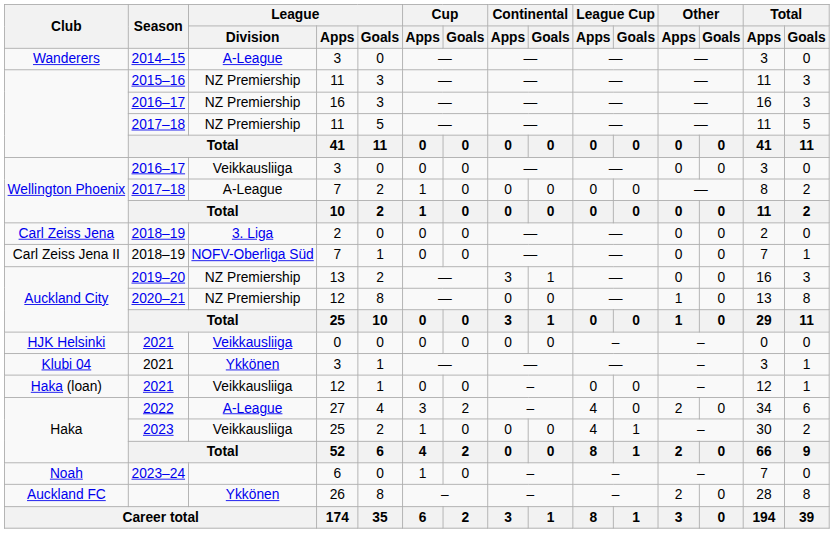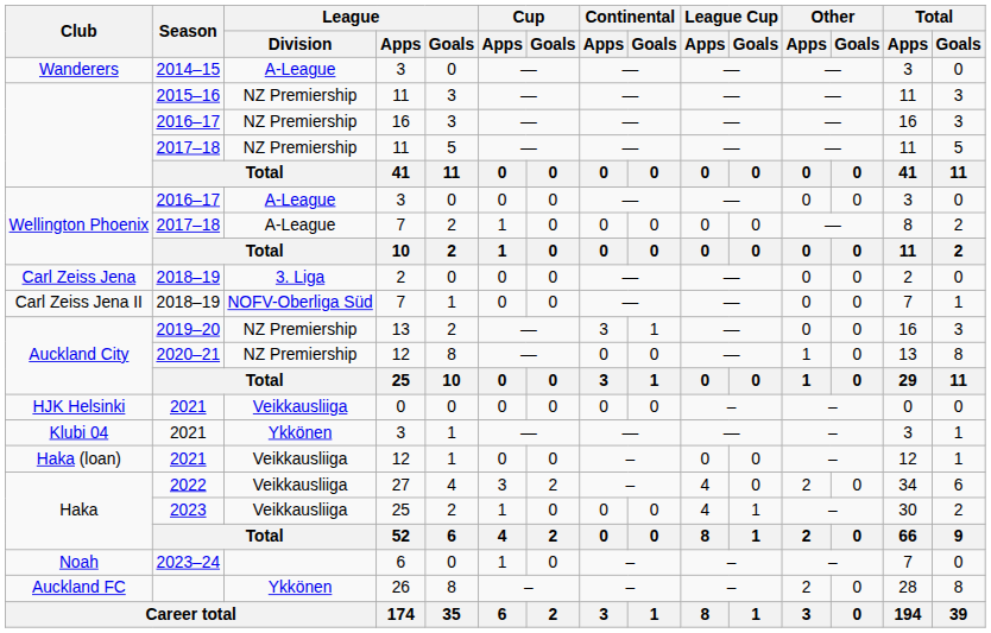 <table class="wikitable" style="text-align:center">
 <tr>
 <th rowspan="2">Club</th>
 <th rowspan="2">Season</th>
 <th colspan="3">League</th>
 <th colspan="2">Cup</th>
 <th colspan="2">Continental</th>
 <th colspan="2">League Cup</th>
 <th colspan="2">Other</th>
 <th colspan="2">Total</th>
 </tr>
 <tr>
 <th>Division</th>
 <th>Apps</th>
 <th>Goals</th>
 <th>Apps</th>
 <th>Goals</th>
 <th>Apps</th>
 <th>Goals</th>
 <th>Apps</th>
 <th>Goals</th>
 <th>Apps</th>
 <th>Goals</th>
 <th>Apps</th>
 <th>Goals</th>
 </tr>
 <tr>
 <td><a href='#'>Wanderers</a></td>
 <td><a href='#'>2014–15</a></td>
 <td><a href='#'>A-League</a></td>
 <td>3</td>
 <td>0</td>
 <td colspan=2>—</td>
 <td colspan=2>—</td>
 <td colspan=2>—</td>
 <td colspan=2>—</td>
 <td>3</td>
 <td>0</td>
 </tr>
 <tr>
 <td rowspan="4"></td>
 <td><a href='#'>2015–16</a></td>
 <td>NZ Premiership</td>
 <td>11</td>
 <td>3</td>
 <td colspan=2>—</td>
 <td colspan=2>—</td>
 <td colspan=2>—</td>
 <td colspan=2>—</td>
 <td>11</td>
 <td>3</td>
 </tr>
 <tr>
 <td><a href='#'>2016–17</a></td>
 <td>NZ Premiership</td>
 <td>16</td>
 <td>3</td>
 <td colspan=2>—</td>
 <td colspan=2>—</td>
 <td colspan=2>—</td>
 <td colspan=2>—</td>
 <td>16</td>
 <td>3</td>
 </tr>
 <tr>
 <td><a href='#'>2017–18</a></td>
 <td>NZ Premiership</td>
 <td>11</td>
 <td>5</td>
 <td colspan=2>—</td>
 <td colspan=2>—</td>
 <td colspan=2>—</td>
 <td colspan=2>—</td>
 <td>11</td>
 <td>5</td>
 </tr>
 <tr>
 <th colspan="2">Total</th>
 <th>41</th>
 <th>11</th>
 <th>0</th>
 <th>0</th>
 <th>0</th>
 <th>0</th>
 <th>0</th>
 <th>0</th>
 <th>0</th>
 <th>0</th>
 <th>41</th>
 <th>11</th>
 </tr>
 <tr>
 <td rowspan="3"><a href='#'>Wellington Phoenix</a></td>
 <td><a href='#'>2016–17</a></td>
-<td>Veikkausliiga</td>
+<td><a href='#'>A-League</a></td>
 <td>3</td>
 <td>0</td>
 <td>0</td>
 <td>0</td>
 <td colspan=2>—</td>
 <td colspan=2>—</td>
 <td>0</td>
 <td>0</td>
 <td>3</td>
 <td>0</td>
 </tr>
 <tr>
 <td><a href='#'>2017–18</a></td>
 <td>A-League</td>
 <td>7</td>
 <td>2</td>
 <td>1</td>
 <td>0</td>
 <td>0</td>
 <td>0</td>
 <td>0</td>
 <td>0</td>
 <td colspan=2>—</td>
 <td>8</td>
 <td>2</td>
 </tr>
 <tr>
 <th colspan="2">Total</th>
 <th>10</th>
 <th>2</th>
 <th>1</th>
 <th>0</th>
 <th>0</th>
 <th>0</th>
 <th>0</th>
 <th>0</th>
 <th>0</th>
 <th>0</th>
 <th>11</th>
 <th>2</th>
 </tr>
 <tr>
 <td><a href='#'>Carl Zeiss Jena</a></td>
 <td><a href='#'>2018–19</a></td>
 <td><a href='#'>3. Liga</a></td>
 <td>2</td>
 <td>0</td>
 <td>0</td>
 <td>0</td>
 <td colspan=2>—</td>
 <td colspan=2>—</td>
 <td>0</td>
 <td>0</td>
 <td>2</td>
 <td>0</td>
 </tr>
 <tr>
 <td>Carl Zeiss Jena II</td>
 <td>2018–19</td>
 <td><a href='#'>NOFV-Oberliga Süd</a></td>
 <td>7</td>
 <td>1</td>
 <td>0</td>
 <td>0</td>
 <td colspan=2>—</td>
 <td colspan=2>—</td>
 <td>0</td>
 <td>0</td>
 <td>7</td>
 <td>1</td>
 </tr>
 <tr>
 <td rowspan="3"><a href='#'>Auckland City</a></td>
 <td><a href='#'>2019–20</a></td>
 <td>NZ Premiership</td>
 <td>13</td>
 <td>2</td>
 <td colspan=2>—</td>
 <td>3</td>
 <td>1</td>
 <td colspan=2>—</td>
 <td>0</td>
 <td>0</td>
 <td>16</td>
 <td>3</td>
 </tr>
 <tr>
 <td><a href='#'>2020–21</a></td>
 <td>NZ Premiership</td>
 <td>12</td>
 <td>8</td>
 <td colspan=2>—</td>
 <td>0</td>
 <td>0</td>
 <td colspan=2>—</td>
 <td>1</td>
 <td>0</td>
 <td>13</td>
 <td>8</td>
 </tr>
 <tr>
 <th colspan="2">Total</th>
 <th>25</th>
 <th>10</th>
 <th>0</th>
 <th>0</th>
 <th>3</th>
 <th>1</th>
 <th>0</th>
 <th>0</th>
 <th>1</th>
 <th>0</th>
 <th>29</th>
 <th>11</th>
 </tr>
 <tr>
 <td><a href='#'>HJK Helsinki</a></td>
 <td><a href='#'>2021</a></td>
 <td><a href='#'>Veikkausliiga</a></td>
 <td>0</td>
 <td>0</td>
 <td>0</td>
 <td>0</td>
 <td>0</td>
 <td>0</td>
 <td colspan=2>–</td>
 <td colspan=2>–</td>
 <td>0</td>
 <td>0</td>
 </tr>
 <tr>
 <td><a href='#'>Klubi 04</a></td>
 <td>2021</td>
 <td><a href='#'>Ykkönen</a></td>
 <td>3</td>
 <td>1</td>
 <td colspan=2>—</td>
 <td colspan=2>—</td>
 <td colspan=2>—</td>
 <td colspan=2>–</td>
 <td>3</td>
 <td>1</td>
 </tr>
 <tr>
 <td><a href='#'>Haka</a> (loan)</td>
 <td><a href='#'>2021</a></td>
 <td>Veikkausliiga</td>
 <td>12</td>
 <td>1</td>
 <td>0</td>
 <td>0</td>
 <td colspan=2>–</td>
 <td>0</td>
 <td>0</td>
 <td colspan=2>–</td>
 <td>12</td>
 <td>1</td>
 </tr>
 <tr>
 <td rowspan=3>Haka</td>
 <td><a href='#'>2022</a></td>
-<td><a href='#'>A-League</a></td>
+<td>Veikkausliiga</td>
 <td>27</td>
 <td>4</td>
 <td>3</td>
 <td>2</td>
 <td colspan=2>–</td>
 <td>4</td>
 <td>0</td>
 <td>2</td>
 <td>0</td>
 <td>34</td>
 <td>6</td>
 </tr>
 <tr>
 <td><a href='#'>2023</a></td>
 <td>Veikkausliiga</td>
 <td>25</td>
 <td>2</td>
 <td>1</td>
 <td>0</td>
 <td>0</td>
 <td>0</td>
 <td>4</td>
 <td>1</td>
 <td colspan=2>–</td>
 <td>30</td>
 <td>2</td>
 </tr>
 <tr>
 <th colspan="2">Total</th>
 <th>52</th>
 <th>6</th>
 <th>4</th>
 <th>2</th>
 <th>0</th>
 <th>0</th>
 <th>8</th>
 <th>1</th>
 <th>2</th>
 <th>0</th>
 <th>66</th>
 <th>9</th>
 </tr>
 <tr>
 <td><a href='#'>Noah</a></td>
 <td><a href='#'>2023–24</a></td>
 <td></td>
 <td>6</td>
 <td>0</td>
 <td>1</td>
 <td>0</td>
 <td colspan=2>–</td>
 <td colspan=2>–</td>
 <td colspan=2>–</td>
 <td>7</td>
 <td>0</td>
 </tr>
 <tr>
 <td><a href='#'>Auckland FC</a></td>
 <td></td>
 <td><a href='#'>Ykkönen</a></td>
 <td>26</td>
 <td>8</td>
 <td colspan=2>–</td>
 <td colspan=2>–</td>
 <td colspan=2>–</td>
 <td>2</td>
 <td>0</td>
 <td>28</td>
 <td>8</td>
 </tr>
 <tr>
 <th colspan="3">Career total</th>
 <th>174</th>
 <th>35</th>
 <th>6</th>
 <th>2</th>
 <th>3</th>
 <th>1</th>
 <th>8</th>
 <th>1</th>
 <th>3</th>
 <th>0</th>
 <th>194</th>
 <th>39</th>
 </tr>
 </table>
